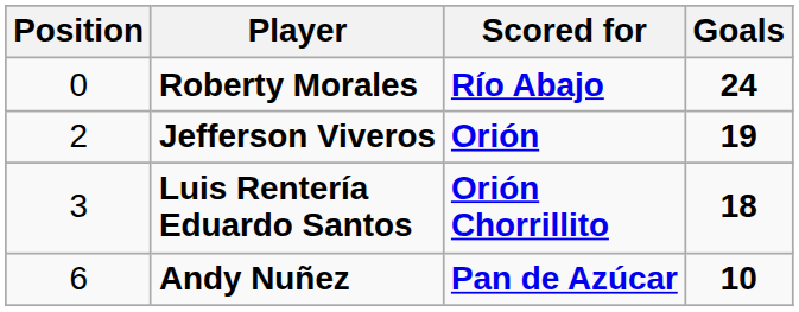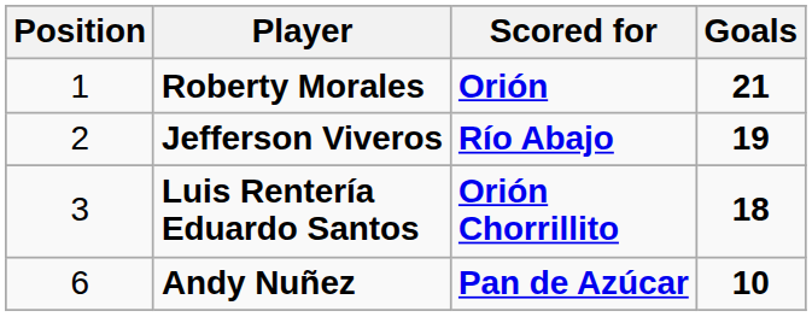 <table class="wikitable" style="text-align: center;">
 <tr>
 <th>Position</th>
 <th>Player</th>
 <th>Scored for</th>
 <th>Goals</th>
 </tr>
 <tr>
-<td>0</td>
+<td>1</td>
 <td align="left"> <strong>Roberty Morales</strong></td>
-<td align="left"><strong><a href='#'>Río Abajo</a></strong></td>
-<td><strong>24</strong></td>
+<td align="left"><strong><a href='#'>Orión</a></strong></td>
+<td><strong>21</strong></td>
 </tr>
 <tr>
 <td>2</td>
 <td align="left"> <strong>Jefferson Viveros</strong></td>
-<td align="left"><strong><a href='#'>Orión</a></strong></td>
+<td align="left"><strong><a href='#'>Río Abajo</a></strong></td>
 <td><strong>19</strong></td>
 </tr>
 <tr>
 <td>3</td>
 <td align="left"> <strong>Luis Rentería</strong><br> <strong>Eduardo Santos</strong></td>
 <td align="left"><strong><a href='#'>Orión</a></strong><br><strong><a href='#'>Chorrillito</a></strong></td>
 <td><strong>18</strong></td>
 </tr>
 <tr>
 <td>6</td>
 <td align="left"> <strong>Andy Nuñez</strong></td>
 <td align="left"><strong><a href='#'>Pan de Azúcar</a></strong></td>
 <td><strong>10</strong></td>
 </tr>
 </table>
